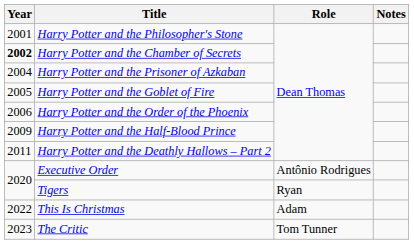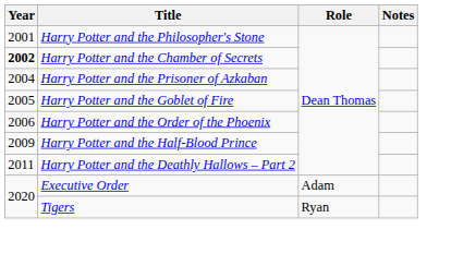 <table class="wikitable sortable">
 <tr>
 <th>Year</th>
 <th>Title</th>
 <th>Role</th>
 <th class="unsortable">Notes</th>
 </tr>
 <tr>
 <td>2001</td>
 <td><em><a href='#'>Harry Potter and the Philosopher's Stone</a></em></td>
 <td rowspan="7"><a href='#'>Dean Thomas</a></td>
 <td></td>
 </tr>
 <tr>
 <td><strong>2002</strong></td>
 <td><em><a href='#'>Harry Potter and the Chamber of Secrets</a></em></td>
 <td></td>
 </tr>
 <tr>
 <td>2004</td>
 <td><em><a href='#'>Harry Potter and the Prisoner of Azkaban</a></em></td>
 <td></td>
 </tr>
 <tr>
 <td>2005</td>
 <td><em><a href='#'>Harry Potter and the Goblet of Fire</a></em></td>
 <td></td>
 </tr>
 <tr>
 <td>2006</td>
 <td><em><a href='#'>Harry Potter and the Order of the Phoenix</a></em></td>
 <td></td>
 </tr>
 <tr>
 <td>2009</td>
 <td><em><a href='#'>Harry Potter and the Half-Blood Prince</a></em></td>
 <td></td>
 </tr>
 <tr>
 <td>2011</td>
 <td><em><a href='#'>Harry Potter and the Deathly Hallows – Part 2</a></em></td>
 <td></td>
 </tr>
 <tr>
 <td rowspan="2">2020</td>
 <td><em><a href='#'>Executive Order</a></em></td>
-<td>Antônio Rodrigues</td>
+<td>Adam</td>
 <td></td>
 </tr>
 <tr>
 <td><em><a href='#'>Tigers</a></em></td>
 <td>Ryan</td>
 <td></td>
 </tr>
-<tr>
-<td>2022</td>
-<td><em><a href='#'>This Is Christmas</a></em></td>
-<td>Adam</td>
-<td></td>
-</tr>
-<tr>
-<td>2023</td>
-<td><em><a href='#'>The Critic</a></em></td>
-<td>Tom Tunner</td>
-<td></td>
-</tr>
 </table>
